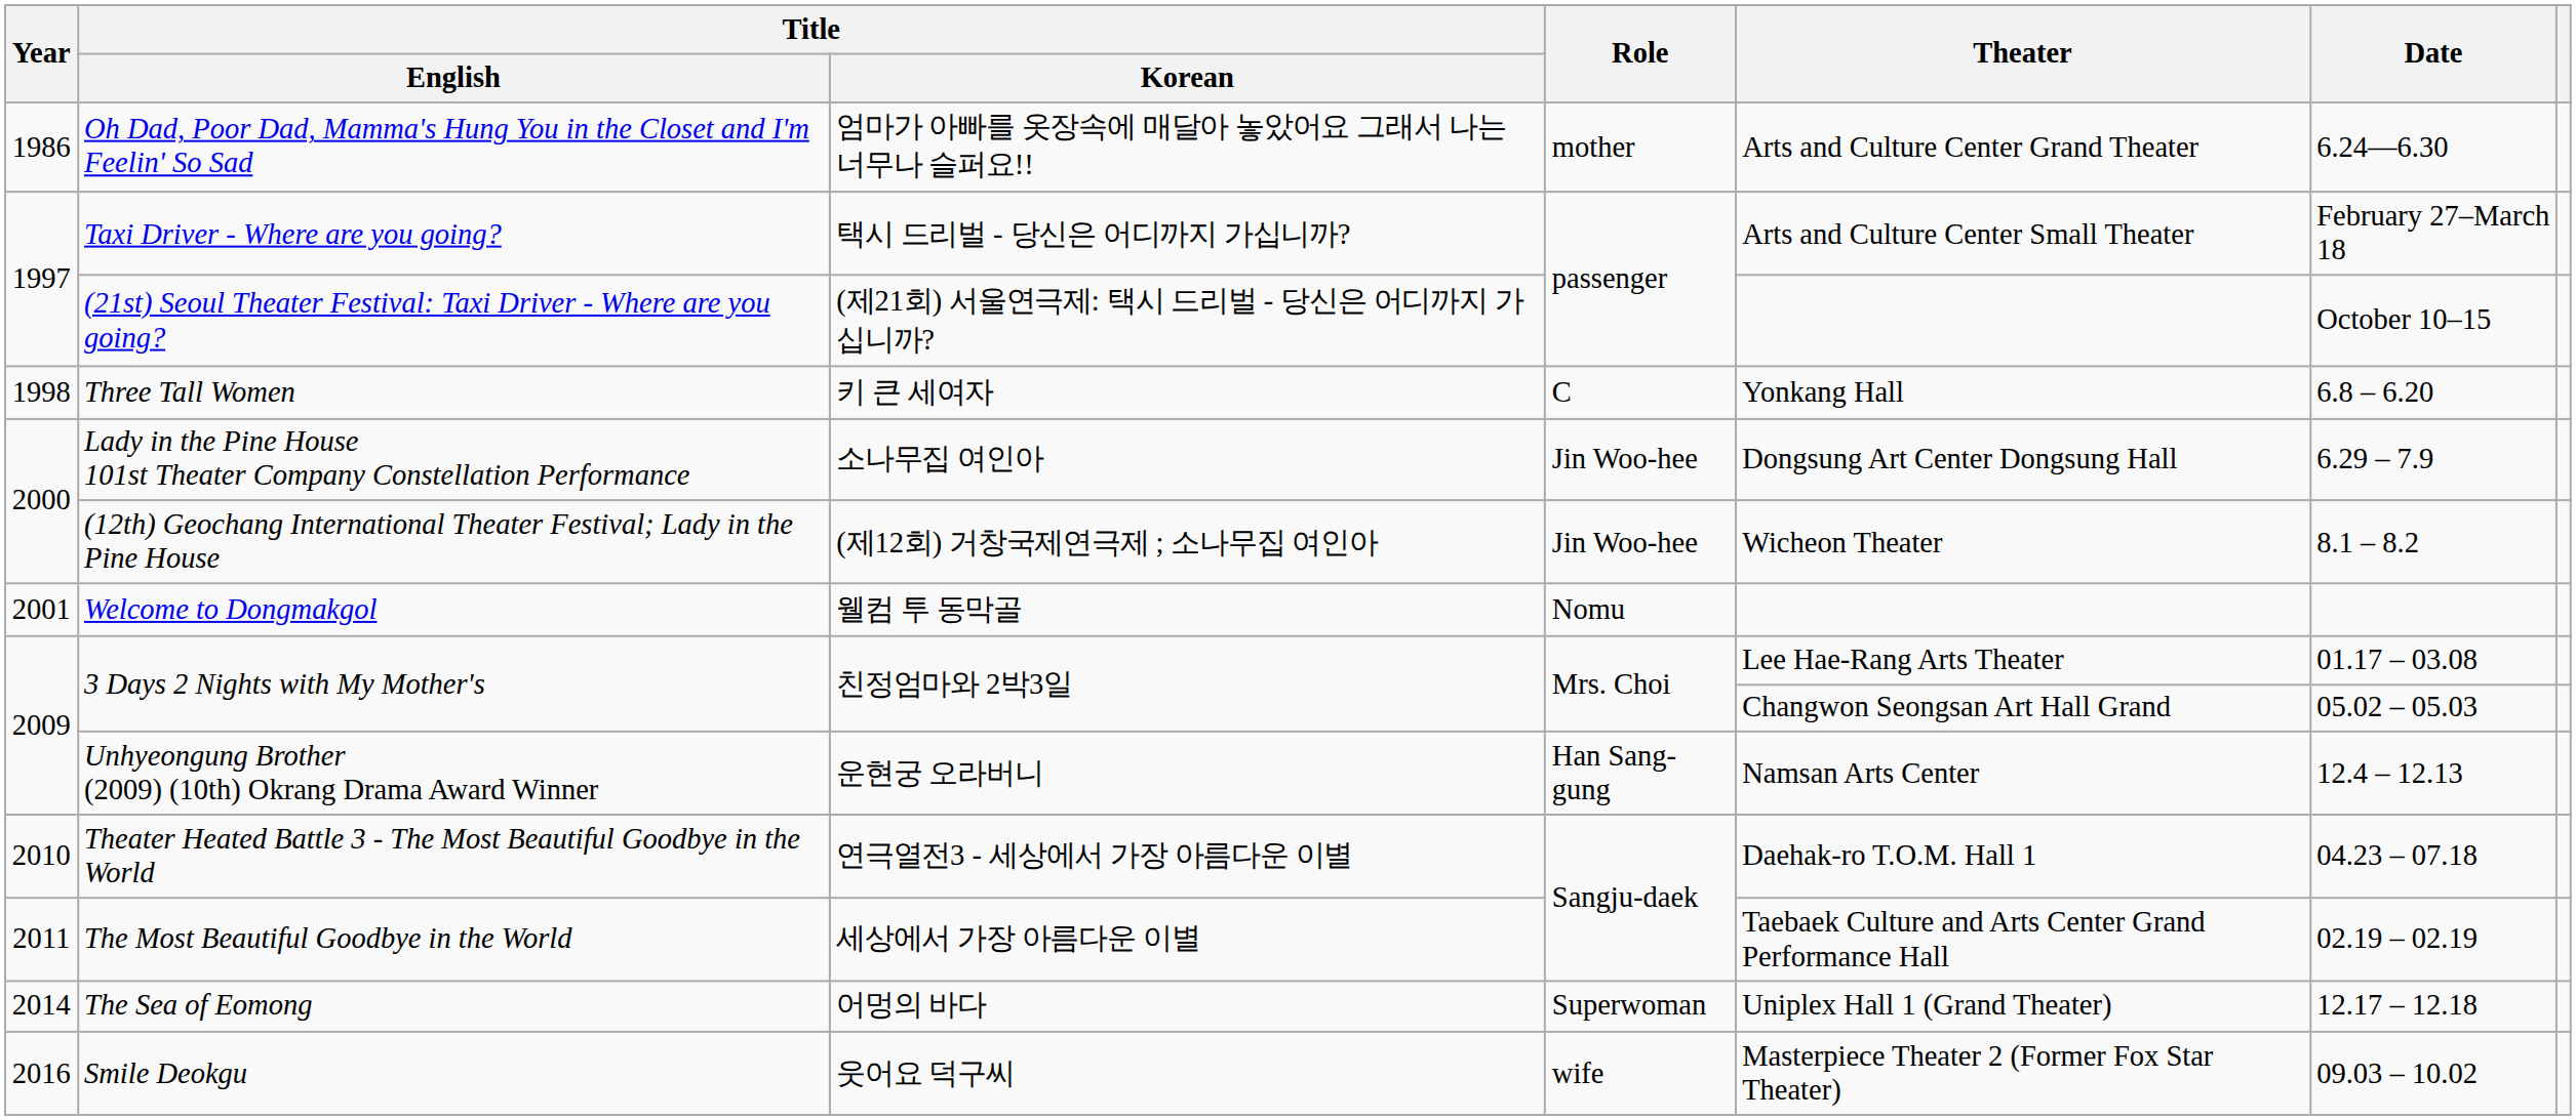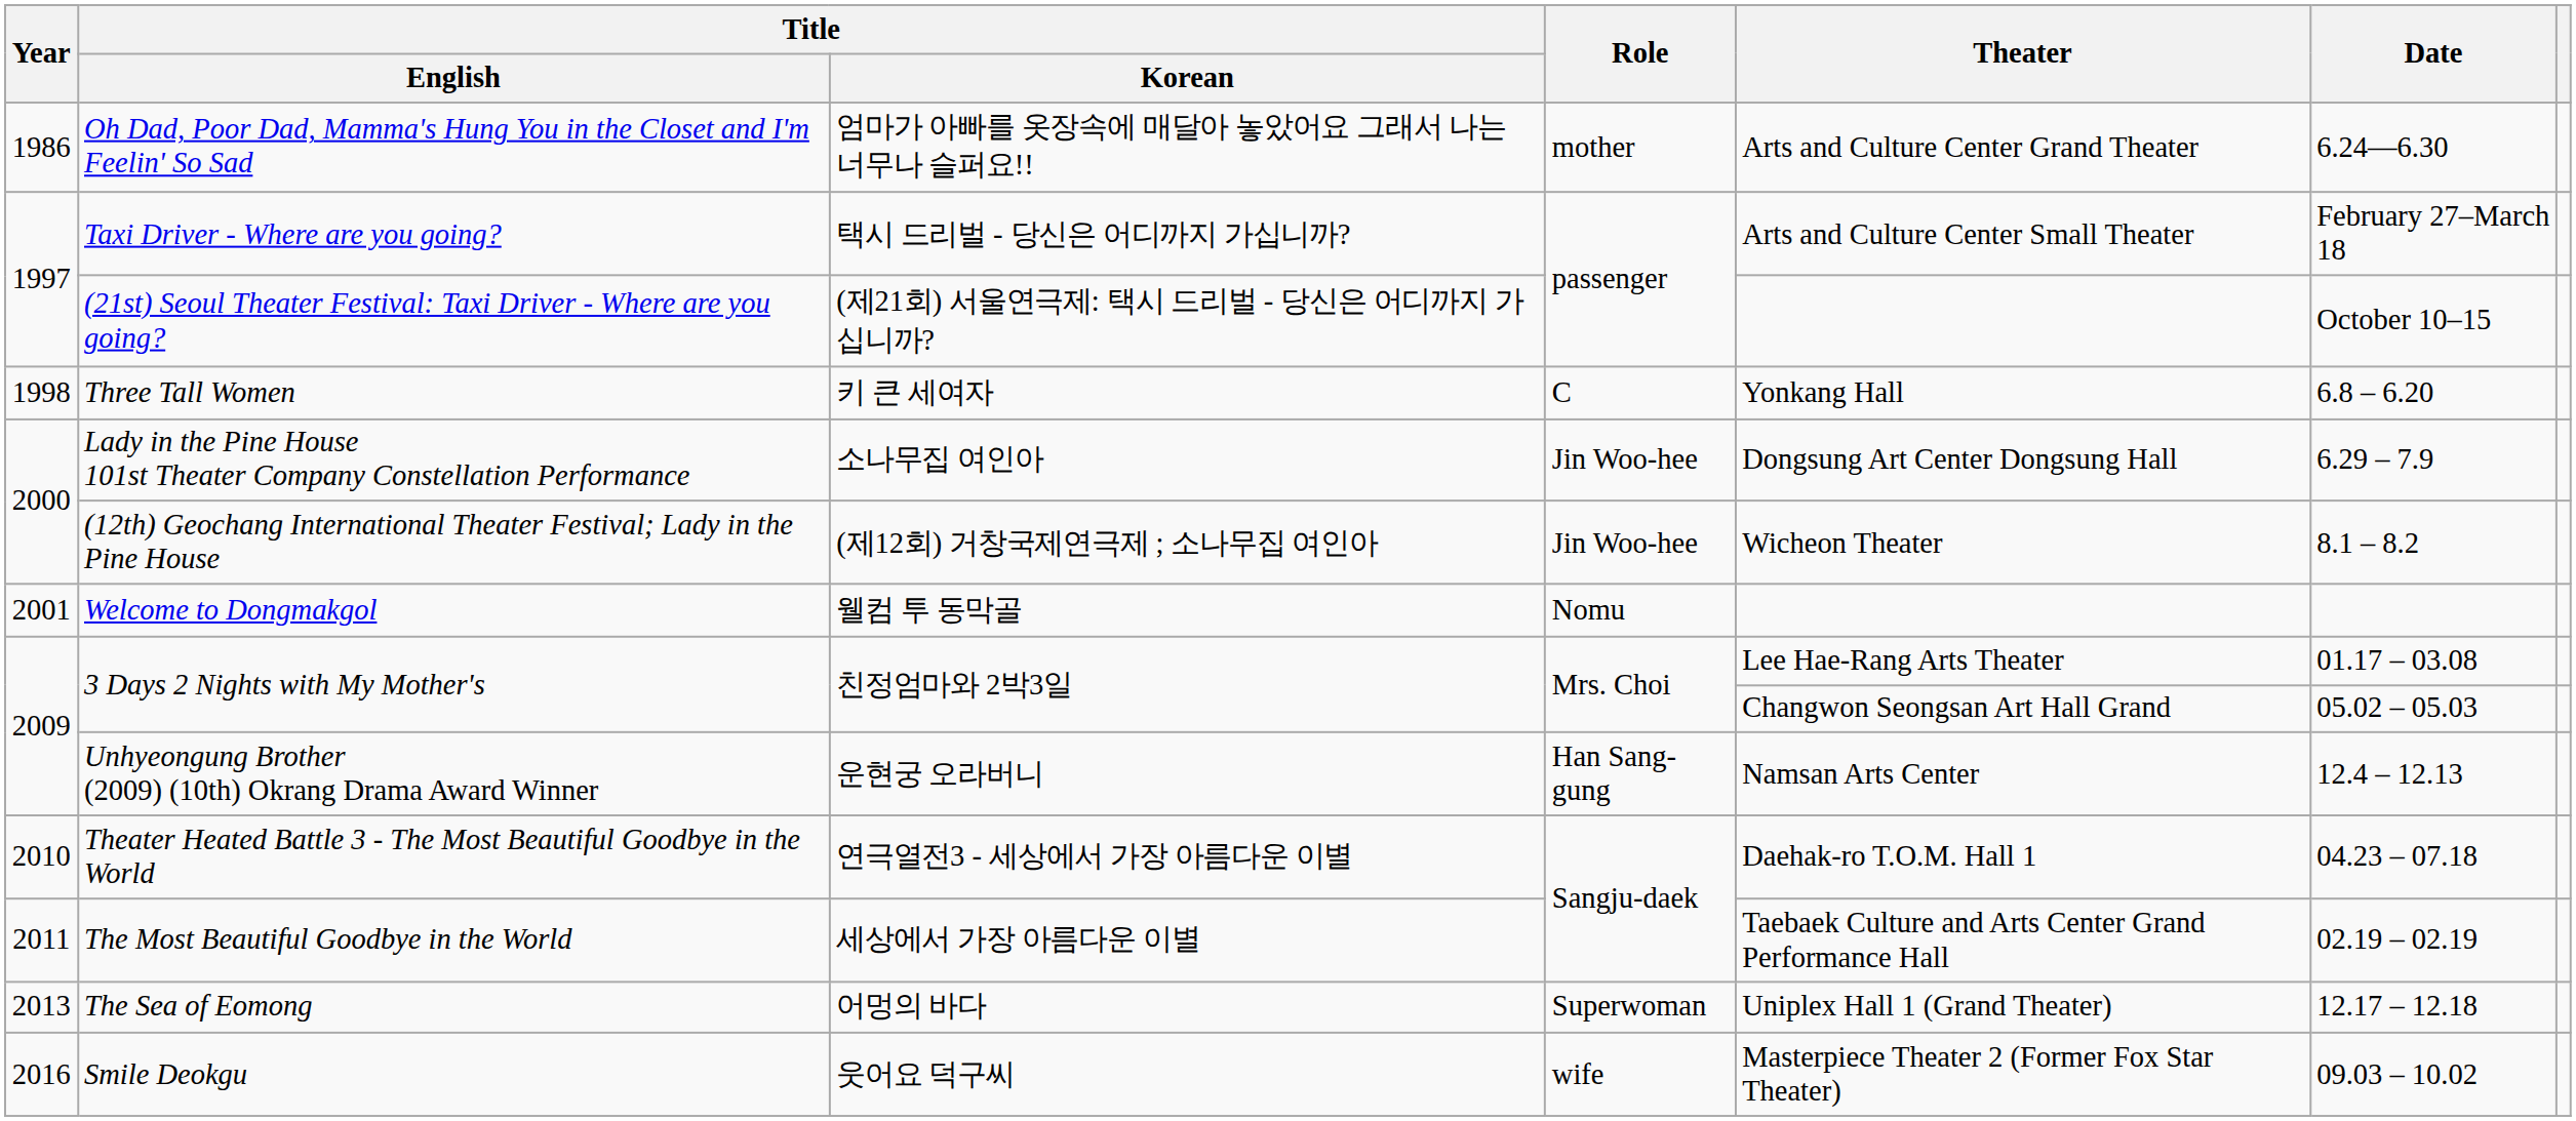 <table class="wikitable sortable" style="clear:none; font-size:90%; padding:0 auto; width:100%; margin:auto">
 <tr>
 <th rowspan="2" scope="col">Year</th>
 <th colspan="2" scope="col">Title</th>
 <th rowspan="2" scope="col">Role</th>
 <th rowspan="2" scope="col">Theater</th>
 <th rowspan="2" scope="col">Date</th>
 <th rowspan="2" scope="col" class="unsortable"></th>
 </tr>
 <tr>
 <th>English</th>
 <th>Korean</th>
 </tr>
 <tr>
 <td>1986</td>
 <td><em><a href='#'>Oh Dad, Poor Dad, Mamma's Hung You in the Closet and I'm Feelin' So Sad</a></em></td>
 <td>엄마가 아빠를 옷장속에 매달아 놓았어요 그래서 나는 너무나 슬퍼요!!</td>
 <td>mother</td>
 <td>Arts and Culture Center Grand Theater</td>
 <td>6.24—6.30</td>
 <td></td>
 </tr>
 <tr>
 <td rowspan="2" style="text-align:center;">1997</td>
 <td><em><a href='#'>Taxi Driver - Where are you going?</a></em></td>
 <td>택시 드리벌 - 당신은 어디까지 가십니까?</td>
 <td rowspan="2">passenger</td>
 <td>Arts and Culture Center Small Theater</td>
 <td>February 27–March 18</td>
 <td></td>
 </tr>
 <tr>
 <td><em><a href='#'>(21st) Seoul Theater Festival: Taxi Driver - Where are you going?</a></em></td>
 <td>(제21회) 서울연극제: 택시 드리벌 - 당신은 어디까지 가십니까?</td>
 <td></td>
 <td>October 10–15</td>
 <td></td>
 </tr>
 <tr>
 <td>1998</td>
 <td><em>Three Tall Women</em></td>
 <td>키 큰 세여자</td>
 <td>C</td>
 <td>Yonkang Hall</td>
 <td>6.8 – 6.20</td>
 <td></td>
 </tr>
 <tr>
 <td rowspan="2">2000</td>
 <td><em>Lady in the Pine House</em><br><em>101st Theater Company Constellation Performance</em></td>
 <td>소나무집 여인아</td>
 <td>Jin Woo-hee</td>
 <td>Dongsung Art Center Dongsung Hall</td>
 <td>6.29 – 7.9</td>
 <td></td>
 </tr>
 <tr>
 <td><em>(12th) Geochang International Theater Festival; Lady in the Pine House</em></td>
 <td>(제12회) 거창국제연극제 ; 소나무집 여인아</td>
 <td>Jin Woo-hee</td>
 <td>Wicheon Theater</td>
 <td>8.1 – 8.2</td>
 <td></td>
 </tr>
 <tr>
 <td style="text-align:center;">2001</td>
 <td><a href='#'><em>Welcome to Dongmakgol</em></a></td>
 <td>웰컴 투 동막골</td>
 <td>Nomu</td>
 <td></td>
 <td></td>
 <td></td>
 </tr>
 <tr>
 <td rowspan="3" style="text-align:center;">2009</td>
 <td rowspan="2"><em>3 Days 2 Nights with My Mother's</em></td>
 <td rowspan="2">친정엄마와 2박3일</td>
 <td rowspan="2">Mrs. Choi</td>
 <td>Lee Hae-Rang Arts Theater</td>
 <td>01.17 – 03.08</td>
 <td></td>
 </tr>
 <tr>
 <td>Changwon Seongsan Art Hall Grand</td>
 <td>05.02 – 05.03</td>
 <td></td>
 </tr>
 <tr>
 <td><em>Unhyeongung Brother</em><br>(2009) (10th) Okrang Drama Award Winner</td>
 <td>운현궁 오라버니</td>
 <td>Han Sang-gung</td>
 <td>Namsan Arts Center</td>
 <td>12.4 – 12.13</td>
 <td></td>
 </tr>
 <tr>
 <td style="text-align:center;">2010</td>
 <td><em>Theater Heated Battle 3 - The Most Beautiful Goodbye in the World</em></td>
 <td>연극열전3 - 세상에서 가장 아름다운 이별</td>
 <td rowspan="2">Sangju-daek</td>
 <td>Daehak-ro T.O.M. Hall 1</td>
 <td>04.23 – 07.18</td>
 <td></td>
 </tr>
 <tr>
 <td style="text-align:center;">2011</td>
 <td><em>The Most Beautiful Goodbye in the World</em></td>
 <td>세상에서 가장 아름다운 이별</td>
 <td>Taebaek Culture and Arts Center Grand Performance Hall</td>
 <td>02.19 – 02.19</td>
 <td></td>
 </tr>
 <tr>
-<td style="text-align:center;">2014</td>
+<td style="text-align:center;">2013</td>
 <td><em>The Sea of Eomong</em></td>
 <td>어멍의 바다</td>
 <td>Superwoman</td>
 <td>Uniplex Hall 1 (Grand Theater)</td>
 <td>12.17 – 12.18</td>
 <td></td>
 </tr>
 <tr>
 <td style="text-align:center;">2016</td>
 <td><em>Smile Deokgu</em></td>
 <td>웃어요 덕구씨</td>
 <td>wife</td>
 <td>Masterpiece Theater 2 (Former Fox Star Theater)</td>
 <td>09.03 – 10.02</td>
 <td></td>
 </tr>
 </table>
